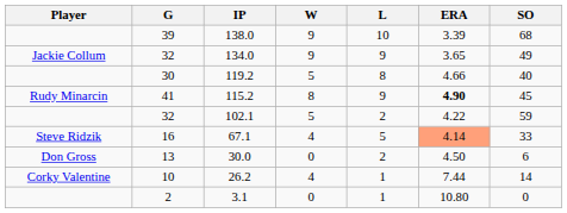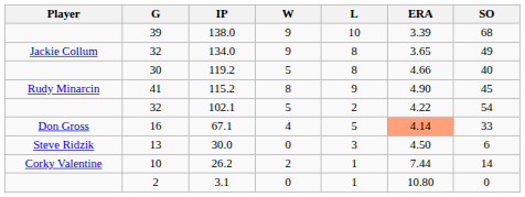 <table class="wikitable sortable">
 <tr>
 <th bgcolor="#DDDDFF" width="16%">Player</th>
 <th bgcolor="#DDDDFF" width="9%">G</th>
 <th bgcolor="#DDDDFF" width="9%">IP</th>
 <th bgcolor="#DDDDFF" width="9%">W</th>
 <th bgcolor="#DDDDFF" width="9%">L</th>
 <th bgcolor="#DDDDFF" width="9%">ERA</th>
 <th bgcolor="#DDDDFF" width="9%">SO</th>
 </tr>
 <tr align="center">
 <td></td>
 <td>39</td>
 <td>138.0</td>
 <td>9</td>
 <td>10</td>
 <td>3.39</td>
 <td>68</td>
 </tr>
 <tr align="center">
 <td><a href='#'>Jackie Collum</a></td>
 <td>32</td>
 <td>134.0</td>
 <td>9</td>
-<td>9</td>
+<td>8</td>
 <td>3.65</td>
 <td>49</td>
 </tr>
 <tr align="center">
 <td></td>
 <td>30</td>
 <td>119.2</td>
 <td>5</td>
 <td>8</td>
 <td>4.66</td>
 <td>40</td>
 </tr>
 <tr align="center">
 <td><a href='#'>Rudy Minarcin</a></td>
 <td>41</td>
 <td>115.2</td>
 <td>8</td>
 <td>9</td>
-<td><strong>4.90</strong></td>
+<td>4.90</td>
 <td>45</td>
 </tr>
 <tr align="center">
 <td></td>
 <td>32</td>
 <td>102.1</td>
 <td>5</td>
 <td>2</td>
 <td>4.22</td>
-<td>59</td>
+<td>54</td>
 </tr>
 <tr align="center">
-<td><a href='#'>Steve Ridzik</a></td>
+<td><a href='#'>Don Gross</a></td>
 <td>16</td>
 <td>67.1</td>
 <td>4</td>
 <td>5</td>
 <td style="background: lightsalmon;">4.14</td>
 <td>33</td>
 </tr>
 <tr align="center">
-<td><a href='#'>Don Gross</a></td>
+<td><a href='#'>Steve Ridzik</a></td>
 <td>13</td>
 <td>30.0</td>
 <td>0</td>
-<td>2</td>
+<td>3</td>
 <td>4.50</td>
 <td>6</td>
 </tr>
 <tr align="center">
 <td><a href='#'>Corky Valentine</a></td>
 <td>10</td>
 <td>26.2</td>
-<td>4</td>
+<td>2</td>
 <td>1</td>
 <td>7.44</td>
 <td>14</td>
 </tr>
 <tr align="center">
 <td></td>
 <td>2</td>
 <td>3.1</td>
 <td>0</td>
 <td>1</td>
 <td>10.80</td>
 <td>0</td>
 </tr>
 </table>
